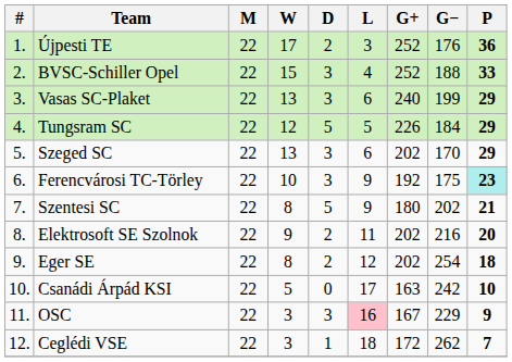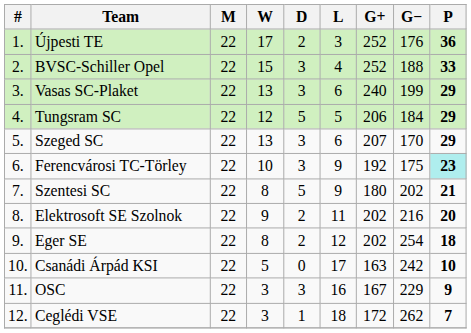 <table class="wikitable" style="text-align: center;">
 <tr>
 <th width="15">#</th>
 <th width="175">Team</th>
 <th width="30">M</th>
 <th width="30">W</th>
 <th width="30">D</th>
 <th width="30">L</th>
 <th width="30">G+</th>
 <th width="30">G−</th>
 <th width="30">P</th>
 </tr>
 <tr style="background: #D0F0C0;">
 <td>1.</td>
 <td align="left">Újpesti TE</td>
 <td>22</td>
 <td>17</td>
 <td>2</td>
 <td>3</td>
 <td>252</td>
 <td>176</td>
 <td><strong>36</strong></td>
 </tr>
 <tr style="background: #D0F0C0;">
 <td>2.</td>
 <td align="left">BVSC-Schiller Opel</td>
 <td>22</td>
 <td>15</td>
 <td>3</td>
 <td>4</td>
 <td>252</td>
 <td>188</td>
 <td><strong>33</strong></td>
 </tr>
 <tr style="background: #D0F0C0;">
 <td>3.</td>
 <td align="left">Vasas SC-Plaket</td>
 <td>22</td>
 <td>13</td>
 <td>3</td>
 <td>6</td>
 <td>240</td>
 <td>199</td>
 <td><strong>29</strong></td>
 </tr>
 <tr style="background: #D0F0C0;">
 <td>4.</td>
 <td align="left">Tungsram SC</td>
 <td>22</td>
 <td>12</td>
 <td>5</td>
 <td>5</td>
-<td>226</td>
+<td>206</td>
 <td>184</td>
 <td><strong>29</strong></td>
 </tr>
 <tr>
 <td>5.</td>
 <td align="left">Szeged SC</td>
 <td>22</td>
 <td>13</td>
 <td>3</td>
 <td>6</td>
-<td>202</td>
+<td>207</td>
 <td>170</td>
 <td><strong>29</strong></td>
 </tr>
 <tr>
 <td>6.</td>
 <td align="left">Ferencvárosi TC-Törley</td>
 <td>22</td>
 <td>10</td>
 <td>3</td>
 <td>9</td>
 <td>192</td>
 <td>175</td>
 <td style="background: paleturquoise;"><strong>23</strong></td>
 </tr>
 <tr>
 <td>7.</td>
 <td align="left">Szentesi SC</td>
 <td>22</td>
 <td>8</td>
 <td>5</td>
 <td>9</td>
 <td>180</td>
 <td>202</td>
 <td><strong>21</strong></td>
 </tr>
 <tr>
 <td>8.</td>
 <td align="left">Elektrosoft SE Szolnok</td>
 <td>22</td>
 <td>9</td>
 <td>2</td>
 <td>11</td>
 <td>202</td>
 <td>216</td>
 <td><strong>20</strong></td>
 </tr>
 <tr>
 <td>9.</td>
 <td align="left">Eger SE</td>
 <td>22</td>
 <td>8</td>
 <td>2</td>
 <td>12</td>
 <td>202</td>
 <td>254</td>
 <td><strong>18</strong></td>
 </tr>
 <tr>
 <td>10.</td>
 <td align="left">Csanádi Árpád KSI</td>
 <td>22</td>
 <td>5</td>
 <td>0</td>
 <td>17</td>
 <td>163</td>
 <td>242</td>
 <td><strong>10</strong></td>
 </tr>
 <tr>
 <td>11.</td>
 <td align="left">OSC</td>
 <td>22</td>
 <td>3</td>
 <td>3</td>
-<td style="background: pink;">16</td>
+<td>16</td>
 <td>167</td>
 <td>229</td>
 <td><strong>9</strong></td>
 </tr>
 <tr>
 <td>12.</td>
 <td align="left">Ceglédi VSE</td>
 <td>22</td>
 <td>3</td>
 <td>1</td>
 <td>18</td>
 <td>172</td>
 <td>262</td>
 <td><strong>7</strong></td>
 </tr>
 <tr>
 </tr>
 </table>
